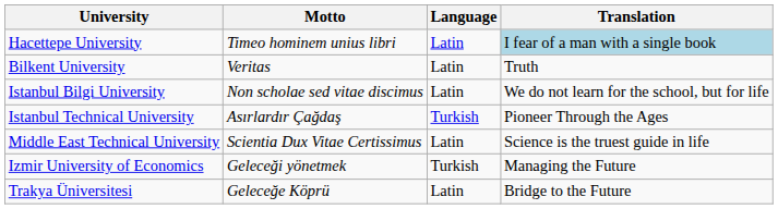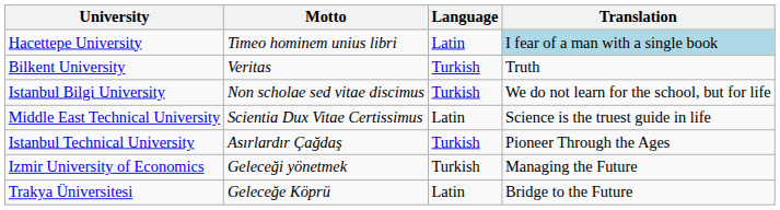 <table class="wikitable sortable plainrowheaders">
 <tr>
 <th>University</th>
 <th>Motto</th>
 <th>Language</th>
 <th>Translation</th>
 </tr>
 <tr>
 <td><a href='#'>Hacettepe University</a></td>
 <td><em>Timeo hominem unius libri</em></td>
 <td><a href='#'>Latin</a></td>
 <td style="background: lightblue;">I fear of a man with a single book</td>
 </tr>
 <tr>
 <td><a href='#'>Bilkent University</a></td>
 <td><em>Veritas</em></td>
-<td>Latin</td>
+<td><a href='#'>Turkish</a></td>
 <td>Truth</td>
 </tr>
 <tr>
 <td><a href='#'>Istanbul Bilgi University</a></td>
 <td><em>Non scholae sed vitae discimus</em></td>
+<td><a href='#'>Turkish</a></td>
+<td>We do not learn for the school, but for life</td>
+</tr>
+<tr>
+<td><a href='#'>Middle East Technical University</a></td>
+<td><em>Scientia Dux Vitae Certissimus</em></td>
 <td>Latin</td>
-<td>We do not learn for the school, but for life</td>
+<td>Science is the truest guide in life</td>
 </tr>
 <tr>
 <td><a href='#'>Istanbul Technical University</a></td>
 <td><em>Asırlardır Çağdaş</em></td>
 <td><a href='#'>Turkish</a></td>
 <td>Pioneer Through the Ages</td>
-</tr>
-<tr>
-<td><a href='#'>Middle East Technical University</a></td>
-<td><em>Scientia Dux Vitae Certissimus</em></td>
-<td>Latin</td>
-<td>Science is the truest guide in life</td>
 </tr>
 <tr>
 <td><a href='#'>Izmir University of Economics</a></td>
 <td><em>Geleceği yönetmek</em></td>
 <td>Turkish</td>
 <td>Managing the Future</td>
 </tr>
 <tr>
 <td><a href='#'>Trakya Üniversitesi</a></td>
 <td><em>Geleceğe Köprü</em></td>
 <td>Latin</td>
 <td>Bridge to the Future</td>
 </tr>
 </table>
